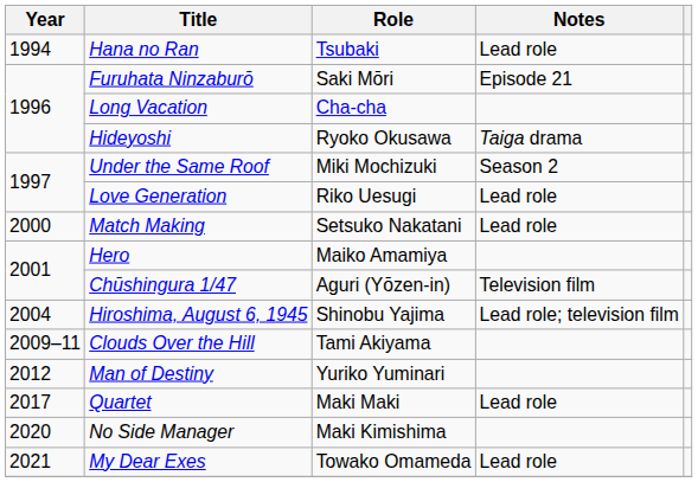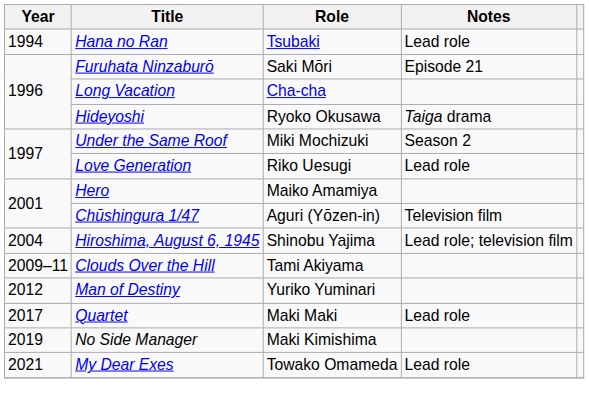 <table class="wikitable sortable">
 <tr>
 <th>Year</th>
 <th>Title</th>
 <th>Role</th>
 <th class="unsortable">Notes</th>
 <th class="unsortable"></th>
 </tr>
 <tr>
 <td>1994</td>
 <td><em><a href='#'>Hana no Ran</a></em></td>
 <td><a href='#'>Tsubaki</a></td>
 <td>Lead role</td>
 <td></td>
 </tr>
 <tr>
 <td rowspan=3>1996</td>
 <td><em><a href='#'>Furuhata Ninzaburō</a></em></td>
 <td>Saki Mōri</td>
 <td>Episode 21</td>
 <td></td>
 </tr>
 <tr>
 <td><em><a href='#'>Long Vacation</a></em></td>
 <td><a href='#'>Cha-cha</a></td>
 <td></td>
 <td></td>
 </tr>
 <tr>
 <td><em><a href='#'>Hideyoshi</a></em></td>
 <td>Ryoko Okusawa</td>
 <td><em>Taiga</em> drama</td>
 <td></td>
 </tr>
 <tr>
 <td rowspan=2>1997</td>
 <td><em><a href='#'>Under the Same Roof</a></em></td>
 <td>Miki Mochizuki</td>
 <td>Season 2</td>
 <td></td>
 </tr>
 <tr>
 <td><em><a href='#'>Love Generation</a></em></td>
 <td>Riko Uesugi</td>
 <td>Lead role</td>
 <td></td>
 </tr>
 <tr>
-<td>2000</td>
-<td><em><a href='#'>Match Making</a></em></td>
-<td>Setsuko Nakatani</td>
-<td>Lead role</td>
-<td></td>
-</tr>
-<tr>
 <td rowspan=2>2001</td>
 <td><em><a href='#'>Hero</a></em></td>
 <td>Maiko Amamiya</td>
 <td></td>
 <td></td>
 </tr>
 <tr>
 <td><em><a href='#'>Chūshingura 1/47</a></em></td>
 <td>Aguri (Yōzen-in)</td>
 <td>Television film</td>
 <td></td>
 </tr>
 <tr>
 <td>2004</td>
 <td><em><a href='#'>Hiroshima, August 6, 1945</a></em></td>
 <td>Shinobu Yajima</td>
 <td>Lead role; television film</td>
 <td></td>
 </tr>
 <tr>
 <td>2009–11</td>
 <td><em><a href='#'>Clouds Over the Hill</a></em></td>
 <td>Tami Akiyama</td>
 <td></td>
 <td></td>
 </tr>
 <tr>
 <td>2012</td>
 <td><em><a href='#'>Man of Destiny</a></em></td>
 <td>Yuriko Yuminari</td>
 <td></td>
 <td></td>
 </tr>
 <tr>
 <td>2017</td>
 <td><em><a href='#'>Quartet</a></em></td>
 <td>Maki Maki</td>
 <td>Lead role</td>
 <td></td>
 </tr>
 <tr>
-<td>2020</td>
+<td>2019</td>
 <td><em>No Side Manager</em></td>
 <td>Maki Kimishima</td>
 <td></td>
 <td></td>
 </tr>
 <tr>
 <td>2021</td>
 <td><em><a href='#'>My Dear Exes</a></em></td>
 <td>Towako Omameda</td>
 <td>Lead role</td>
 <td></td>
 </tr>
 <tr>
 </tr>
 </table>
